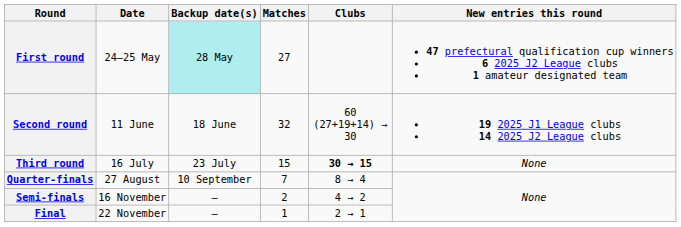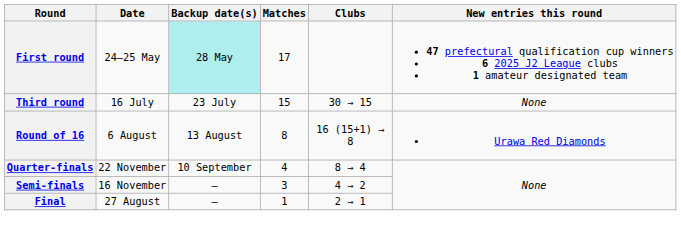 <table class="wikitable" style="text-align: center">
 <tr>
 <th>Round</th>
 <th>Date</th>
 <th>Backup date(s)</th>
 <th>Matches</th>
 <th style="width:100px;">Clubs</th>
 <th>New entries this round</th>
 </tr>
 <tr>
 <th><a href='#'>First round</a></th>
 <td>24–25 May</td>
 <td style="background: paleturquoise;">28 May</td>
-<td>27</td>
+<td>17</td>
 <td></td>
 <td><br><ul><li><strong>47</strong> <a href='#'>prefectural</a> qualification cup winners</li><li><strong>6</strong> <a href='#'>2025 J2 League</a> clubs</li><li><strong>1</strong> amateur designated team</li></ul></td>
-</tr>
-<tr>
-<th><a href='#'>Second round</a></th>
-<td>11 June</td>
-<td>18 June</td>
-<td>32</td>
-<td>60 (27+19+14) → 30</td>
-<td><br><ul><li><strong>19</strong> <a href='#'>2025 J1 League</a> clubs</li><li><strong>14</strong> <a href='#'>2025 J2 League</a> clubs</li></ul></td>
 </tr>
 <tr>
 <th><a href='#'>Third round</a></th>
 <td>16 July</td>
 <td>23 July</td>
 <td>15</td>
-<td><strong>30 → 15</strong></td>
+<td>30 → 15</td>
 <td><em>None</em></td>
 </tr>
 <tr>
+<th><a href='#'>Round of 16</a></th>
+<td>6 August</td>
+<td>13 August</td>
+<td>8</td>
+<td>16 (15+1) → 8</td>
+<td><br><ul><li><a href='#'>Urawa Red Diamonds</a></li></ul></td>
+</tr>
+<tr>
 <th><a href='#'>Quarter-finals</a></th>
-<td>27 August</td>
+<td>22 November</td>
 <td>10 September</td>
-<td>7</td>
+<td>4</td>
 <td>8 → 4</td>
 <td rowspan="3"><em>None</em></td>
 </tr>
 <tr>
 <th><a href='#'>Semi-finals</a></th>
 <td>16 November</td>
 <td>–</td>
-<td>2</td>
+<td>3</td>
 <td>4 → 2</td>
 </tr>
 <tr>
 <th><a href='#'>Final</a></th>
-<td>22 November</td>
+<td>27 August</td>
 <td>–</td>
 <td>1</td>
 <td>2 → 1</td>
 </tr>
 </table>
